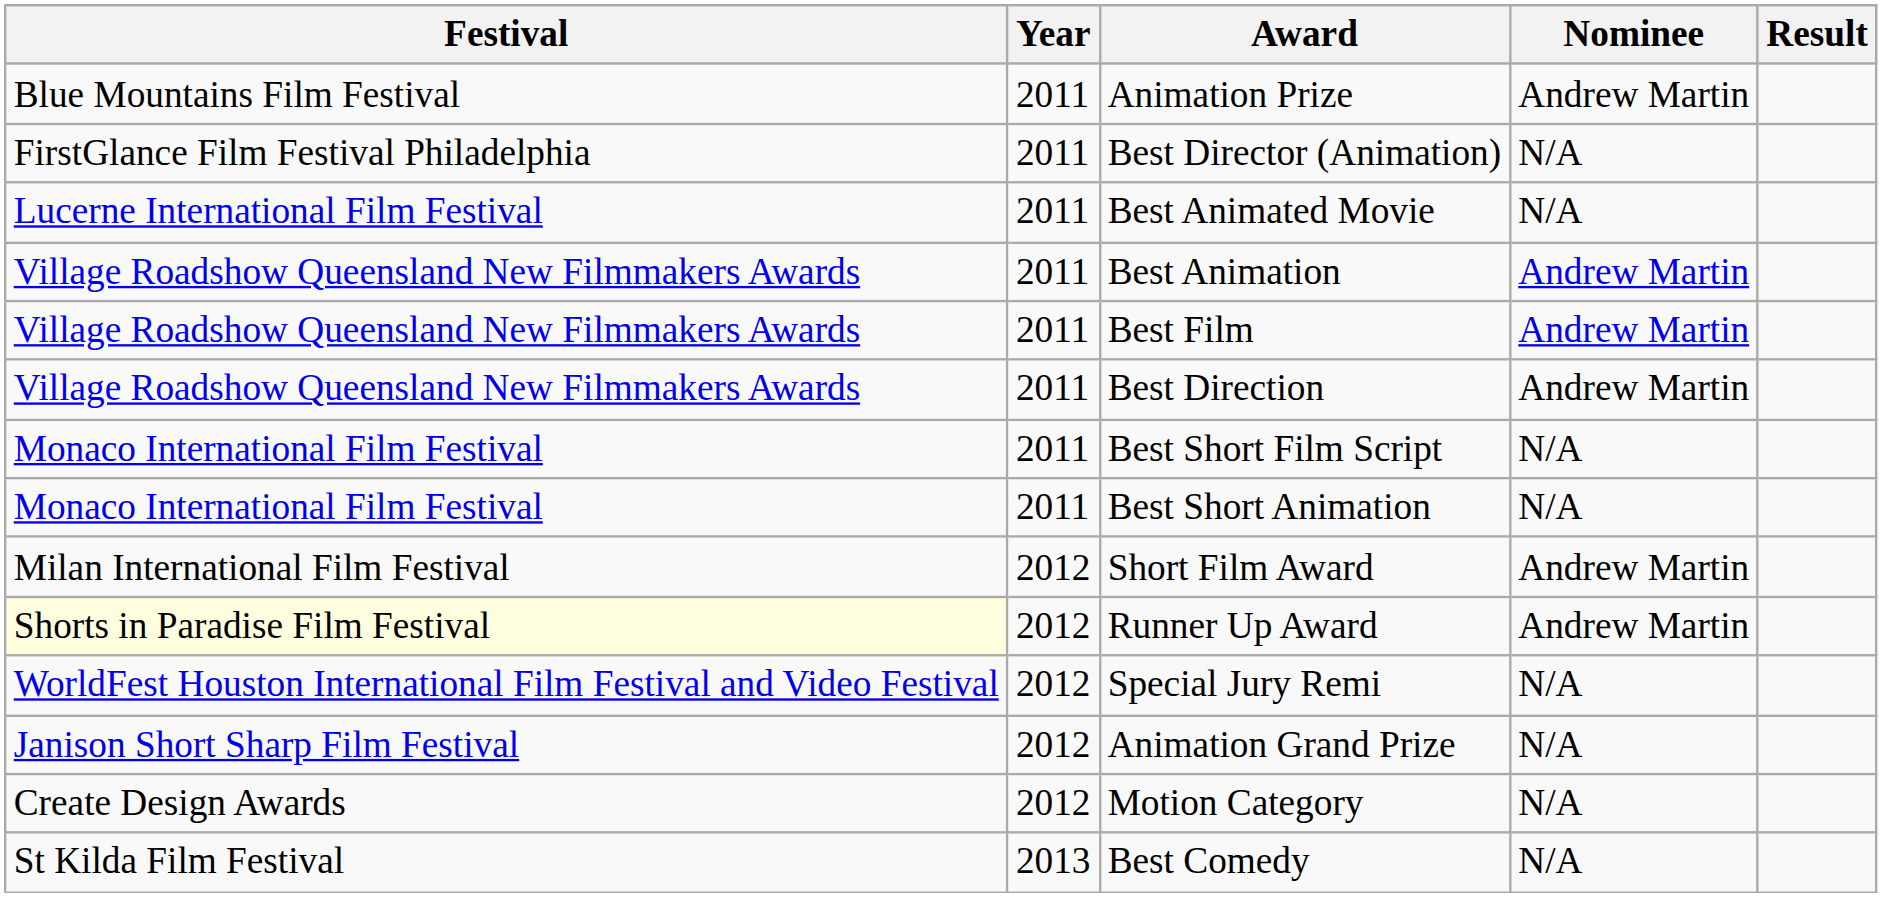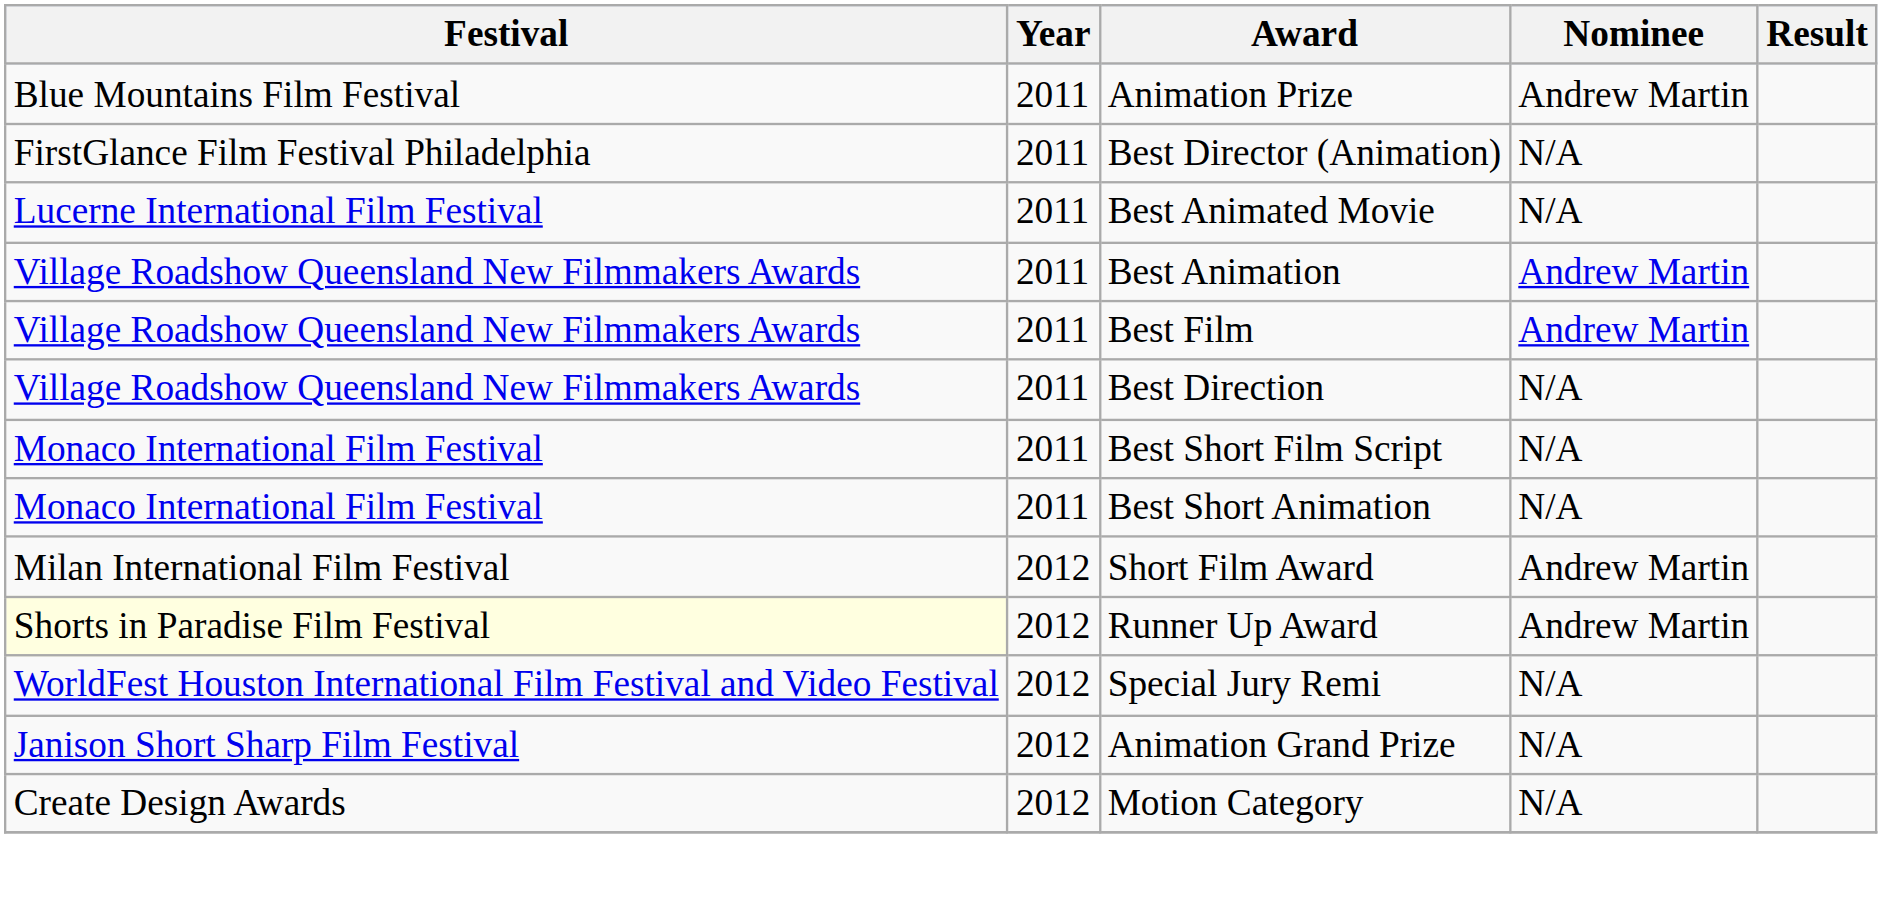 <table class="wikitable">
 <tr style="background:#b0c4de; text-align:center;">
 <th>Festival</th>
 <th>Year</th>
 <th>Award</th>
 <th>Nominee</th>
 <th>Result</th>
 </tr>
 <tr>
 <td rowspan=1>Blue Mountains Film Festival</td>
 <td rowspan=1>2011</td>
 <td colspan=1>Animation Prize</td>
 <td colspan=1>Andrew Martin</td>
 <td></td>
 </tr>
 <tr>
 <td rowspan=1>FirstGlance Film Festival Philadelphia</td>
 <td rowspan=1>2011</td>
 <td colspan=1>Best Director (Animation)</td>
 <td colspan=1>N/A</td>
 <td></td>
 </tr>
 <tr>
 <td rowspan=1><a href='#'>Lucerne International Film Festival</a></td>
 <td rowspan=1>2011</td>
 <td colspan=1>Best Animated Movie</td>
 <td colspan=1>N/A</td>
 <td></td>
 </tr>
 <tr>
 <td rowspan=1><a href='#'>Village Roadshow Queensland New Filmmakers Awards</a></td>
 <td rowspan=1>2011</td>
 <td colspan=1>Best Animation</td>
 <td colspan=1><a href='#'>Andrew Martin</a></td>
 <td></td>
 </tr>
 <tr>
 <td rowspan=1><a href='#'>Village Roadshow Queensland New Filmmakers Awards</a></td>
 <td rowspan=1>2011</td>
 <td colspan=1>Best Film</td>
 <td colspan=1><a href='#'>Andrew Martin</a></td>
 <td></td>
 </tr>
 <tr>
 <td rowspan=1><a href='#'>Village Roadshow Queensland New Filmmakers Awards</a></td>
 <td rowspan=1>2011</td>
 <td colspan=1>Best Direction</td>
-<td colspan=1>Andrew Martin</td>
+<td colspan=1>N/A</td>
 <td></td>
 </tr>
 <tr>
 <td rowspan=1><a href='#'>Monaco International Film Festival</a></td>
 <td rowspan=1>2011</td>
 <td colspan=1>Best Short Film Script</td>
 <td colspan=1>N/A</td>
 <td></td>
 </tr>
 <tr>
 <td rowspan=1><a href='#'>Monaco International Film Festival</a></td>
 <td rowspan=1>2011</td>
 <td colspan=1>Best Short Animation</td>
 <td colspan=1>N/A</td>
 <td></td>
 </tr>
 <tr>
 <td rowspan=1>Milan International Film Festival</td>
 <td rowspan=1>2012</td>
 <td colspan=1>Short Film Award</td>
 <td colspan=1>Andrew Martin</td>
 <td></td>
 </tr>
 <tr>
 <td rowspan=1 style="background: lightyellow;">Shorts in Paradise Film Festival</td>
 <td rowspan=1>2012</td>
 <td colspan=1>Runner Up Award</td>
 <td colspan=1>Andrew Martin</td>
 <td></td>
 </tr>
 <tr>
 <td rowspan=1><a href='#'>WorldFest Houston International Film Festival and Video Festival</a></td>
 <td rowspan=1>2012</td>
 <td colspan=1>Special Jury Remi</td>
 <td colspan=1>N/A</td>
 <td></td>
 </tr>
 <tr>
 <td rowspan=1><a href='#'>Janison Short Sharp Film Festival</a></td>
 <td rowspan=1>2012</td>
 <td colspan=1>Animation Grand Prize</td>
 <td colspan=1>N/A</td>
 <td></td>
 </tr>
 <tr>
 <td rowspan=1>Create Design Awards</td>
 <td rowspan=1>2012</td>
 <td colspan=1>Motion Category</td>
 <td colspan=1>N/A</td>
 <td></td>
 </tr>
 <tr>
-<td rowspan=1>St Kilda Film Festival</td>
-<td rowspan=1>2013</td>
-<td colspan=1>Best Comedy</td>
-<td colspan=1>N/A</td>
-<td></td>
-</tr>
-<tr>
 </tr>
 </table>
